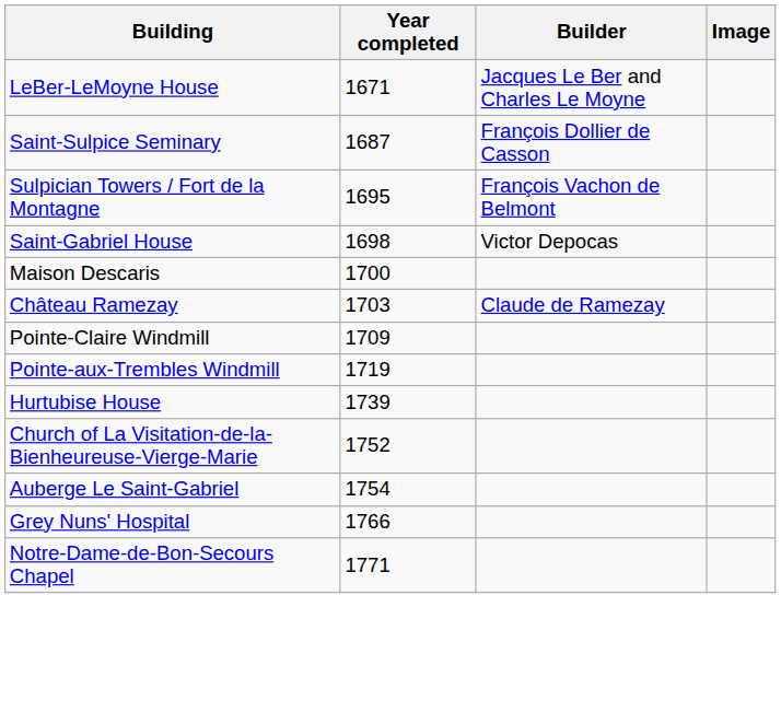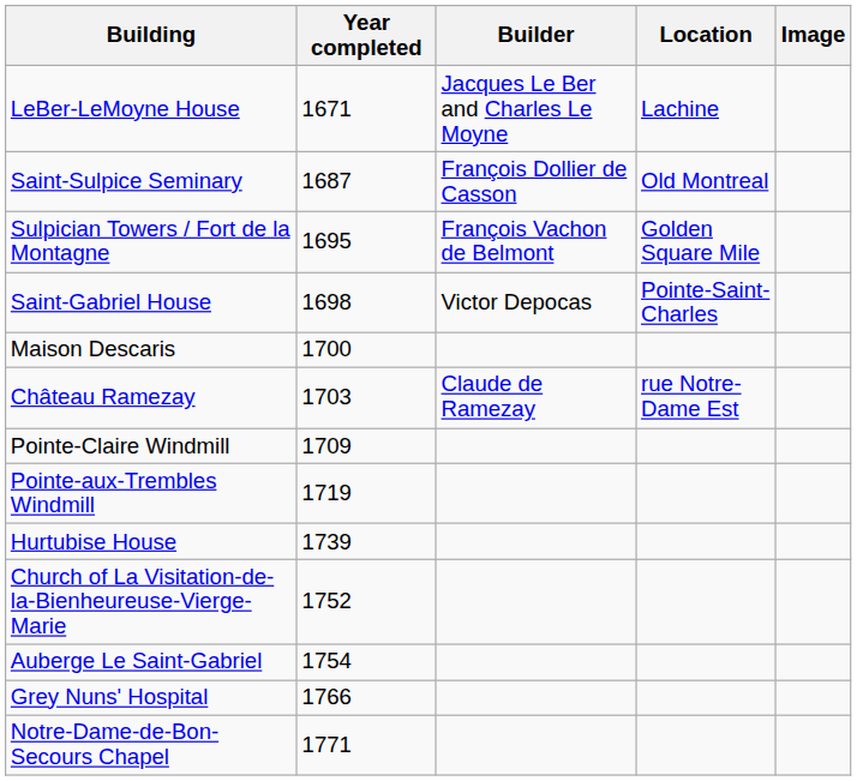 <table class="wikitable">
 <tr>
 <th>Building</th>
 <th>Year completed</th>
 <th>Builder</th>
+<th>Location</th>
 <th>Image</th>
 </tr>
 <tr>
 <td><a href='#'>LeBer-LeMoyne House</a></td>
 <td>1671</td>
 <td><a href='#'>Jacques Le Ber</a> and <a href='#'>Charles Le Moyne</a></td>
+<td><a href='#'>Lachine</a><br><small></small></td>
 <td></td>
 </tr>
 <tr>
 <td><a href='#'>Saint-Sulpice Seminary</a></td>
 <td>1687</td>
 <td><a href='#'>François Dollier de Casson</a></td>
+<td><a href='#'>Old Montreal</a><br><small></small></td>
 <td></td>
 </tr>
 <tr>
 <td><a href='#'>Sulpician Towers / Fort de la Montagne</a></td>
 <td>1695</td>
 <td><a href='#'>François Vachon de Belmont</a></td>
+<td><a href='#'>Golden Square Mile</a><br><small></small></td>
 <td></td>
 </tr>
 <tr>
 <td><a href='#'>Saint-Gabriel House</a></td>
 <td>1698</td>
 <td>Victor Depocas</td>
+<td><a href='#'>Pointe-Saint-Charles</a><br><small></small></td>
 <td></td>
 </tr>
 <tr>
 <td>Maison Descaris</td>
 <td>1700</td>
 <td></td>
 <td></td>
+<td></td>
 </tr>
 <tr>
 <td><a href='#'>Château Ramezay</a></td>
 <td>1703</td>
 <td><a href='#'>Claude de Ramezay</a></td>
+<td><a href='#'>rue Notre-Dame Est</a><br><small></small></td>
 <td></td>
 </tr>
 <tr>
 <td>Pointe-Claire Windmill</td>
 <td>1709</td>
+<td></td>
 <td></td>
 <td></td>
 </tr>
 <tr>
 <td><a href='#'>Pointe-aux-Trembles Windmill</a></td>
 <td>1719</td>
 <td></td>
 <td></td>
+<td></td>
 </tr>
 <tr>
 <td><a href='#'>Hurtubise House</a></td>
 <td>1739</td>
+<td></td>
 <td></td>
 <td></td>
 </tr>
 <tr>
 <td><a href='#'>Church of La Visitation-de-la-Bienheureuse-Vierge-Marie</a></td>
 <td>1752</td>
 <td></td>
 <td></td>
+<td></td>
 </tr>
 <tr>
 <td><a href='#'>Auberge Le Saint-Gabriel</a></td>
 <td>1754</td>
+<td></td>
 <td></td>
 <td></td>
 </tr>
 <tr>
 <td><a href='#'>Grey Nuns' Hospital</a></td>
 <td>1766</td>
 <td></td>
 <td></td>
+<td></td>
 </tr>
 <tr>
 <td><a href='#'>Notre-Dame-de-Bon-Secours Chapel</a></td>
 <td>1771</td>
 <td></td>
 <td></td>
+<td></td>
 </tr>
 </table>
